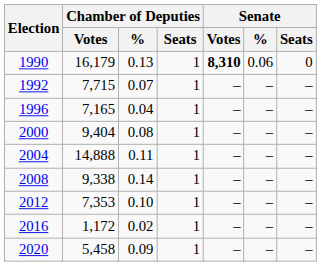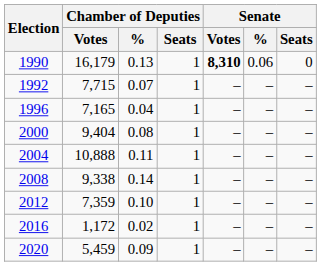 <table class=wikitable style=text-align:right>
 <tr>
 <th rowspan=2>Election</th>
 <th colspan=3>Chamber of Deputies</th>
 <th colspan=3>Senate</th>
 </tr>
 <tr>
 <th>Votes</th>
 <th>%</th>
 <th>Seats</th>
 <th>Votes</th>
 <th>%</th>
 <th>Seats</th>
 </tr>
 <tr>
 <td align=center><a href='#'>1990</a></td>
 <td>16,179</td>
 <td>0.13</td>
 <td>1</td>
 <td><strong>8,310</strong></td>
 <td>0.06</td>
 <td>0</td>
 </tr>
 <tr>
 <td align=center><a href='#'>1992</a></td>
 <td>7,715</td>
 <td>0.07</td>
 <td>1</td>
 <td>–</td>
 <td>–</td>
 <td>–</td>
 </tr>
 <tr>
 <td align=center><a href='#'>1996</a></td>
 <td>7,165</td>
 <td>0.04</td>
 <td>1</td>
 <td>–</td>
 <td>–</td>
 <td>–</td>
 </tr>
 <tr>
 <td align=center><a href='#'>2000</a></td>
 <td>9,404</td>
 <td>0.08</td>
 <td>1</td>
 <td>–</td>
 <td>–</td>
 <td>–</td>
 </tr>
 <tr>
 <td align=center><a href='#'>2004</a></td>
-<td>14,888</td>
+<td>10,888</td>
 <td>0.11</td>
 <td>1</td>
 <td>–</td>
 <td>–</td>
 <td>–</td>
 </tr>
 <tr>
 <td align=center><a href='#'>2008</a></td>
 <td>9,338</td>
 <td>0.14</td>
 <td>1</td>
 <td>–</td>
 <td>–</td>
 <td>–</td>
 </tr>
 <tr>
 <td align=center><a href='#'>2012</a></td>
-<td>7,353</td>
+<td>7,359</td>
 <td>0.10</td>
 <td>1</td>
 <td>–</td>
 <td>–</td>
 <td>–</td>
 </tr>
 <tr>
 <td align=center><a href='#'>2016</a></td>
 <td>1,172</td>
 <td>0.02</td>
 <td>1</td>
 <td>–</td>
 <td>–</td>
 <td>–</td>
 </tr>
 <tr>
 <td align=center><a href='#'>2020</a></td>
-<td>5,458</td>
+<td>5,459</td>
 <td>0.09</td>
 <td>1</td>
 <td>–</td>
 <td>–</td>
 <td>–</td>
 </tr>
 </table>
